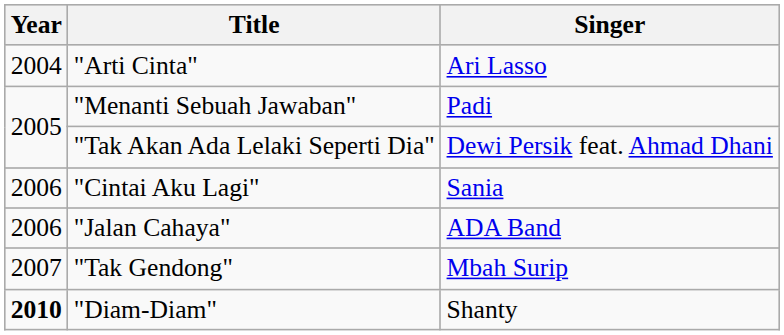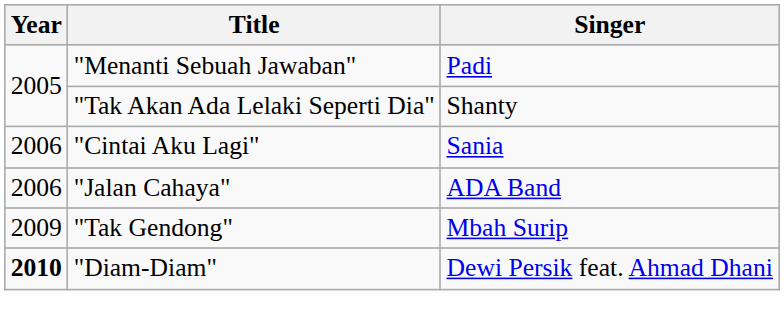 <table class="wikitable">
 <tr>
 <th>Year</th>
 <th>Title</th>
 <th>Singer</th>
-</tr>
-<tr>
-<td>2004</td>
-<td>"Arti Cinta"</td>
-<td><a href='#'>Ari Lasso</a></td>
 </tr>
 <tr>
 <td rowspan= "2">2005</td>
 <td>"Menanti Sebuah Jawaban"</td>
 <td><a href='#'>Padi</a></td>
 </tr>
 <tr>
 <td>"Tak Akan Ada Lelaki Seperti Dia"</td>
-<td><a href='#'>Dewi Persik</a> feat. <a href='#'>Ahmad Dhani</a></td>
+<td>Shanty</td>
 </tr>
 <tr>
 <td>2006</td>
 <td>"Cintai Aku Lagi"</td>
 <td><a href='#'>Sania</a></td>
 </tr>
 <tr>
 <td>2006</td>
 <td>"Jalan Cahaya"</td>
 <td><a href='#'>ADA Band</a></td>
 </tr>
 <tr>
-<td>2007</td>
+<td>2009</td>
 <td>"Tak Gendong"</td>
 <td><a href='#'>Mbah Surip</a></td>
 </tr>
 <tr>
 <td><strong>2010</strong></td>
 <td>"Diam-Diam"</td>
-<td>Shanty</td>
+<td><a href='#'>Dewi Persik</a> feat. <a href='#'>Ahmad Dhani</a></td>
 </tr>
 </table>
